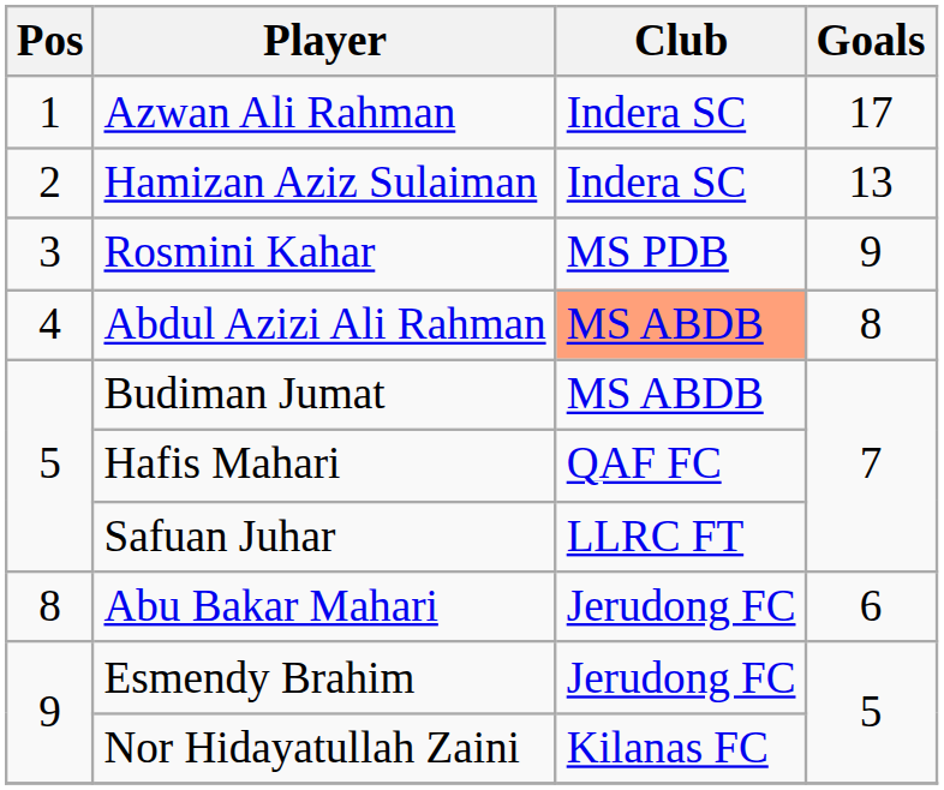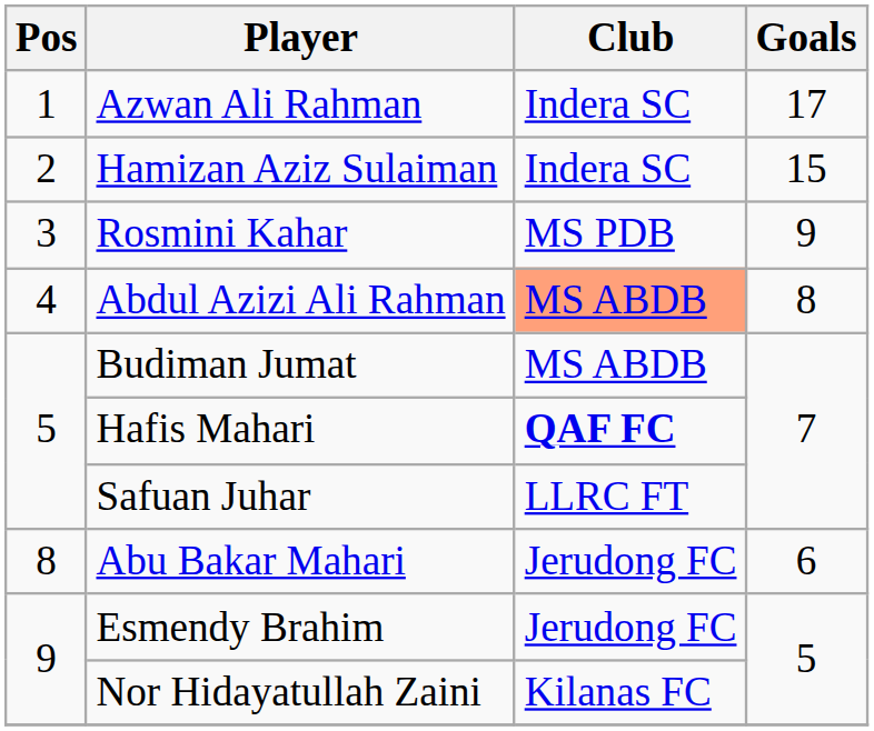 <table class="wikitable">
 <tr>
 <th>Pos</th>
 <th>Player</th>
 <th>Club</th>
 <th>Goals</th>
 </tr>
 <tr>
 <td align=center>1</td>
 <td> <a href='#'>Azwan Ali Rahman</a></td>
 <td><a href='#'>Indera SC</a></td>
 <td align=center>17</td>
 </tr>
 <tr>
 <td align=center>2</td>
 <td> <a href='#'>Hamizan Aziz Sulaiman</a></td>
 <td><a href='#'>Indera SC</a></td>
-<td align=center>13</td>
+<td align=center>15</td>
 </tr>
 <tr>
 <td align=center>3</td>
 <td> <a href='#'>Rosmini Kahar</a></td>
 <td><a href='#'>MS PDB</a></td>
 <td align=center>9</td>
 </tr>
 <tr>
 <td align=center>4</td>
 <td> <a href='#'>Abdul Azizi Ali Rahman</a></td>
 <td style="background: lightsalmon;"><a href='#'>MS ABDB</a></td>
 <td align=center>8</td>
 </tr>
 <tr>
 <td align=center rowspan=3>5</td>
 <td> Budiman Jumat</td>
 <td><a href='#'>MS ABDB</a></td>
 <td align=center rowspan=3>7</td>
 </tr>
 <tr>
 <td> Hafis Mahari</td>
-<td><a href='#'>QAF FC</a></td>
+<td><strong><a href='#'>QAF FC</a></strong></td>
 </tr>
 <tr>
 <td> Safuan Juhar</td>
 <td><a href='#'>LLRC FT</a></td>
 </tr>
 <tr>
 <td align=center>8</td>
 <td> <a href='#'>Abu Bakar Mahari</a></td>
 <td><a href='#'>Jerudong FC</a></td>
 <td align=center>6</td>
 </tr>
 <tr>
 <td align=center rowspan=2>9</td>
 <td> Esmendy Brahim</td>
 <td><a href='#'>Jerudong FC</a></td>
 <td align=center rowspan=2>5</td>
 </tr>
 <tr>
 <td> Nor Hidayatullah Zaini</td>
 <td><a href='#'>Kilanas FC</a></td>
 </tr>
 <tr>
 </tr>
 </table>
